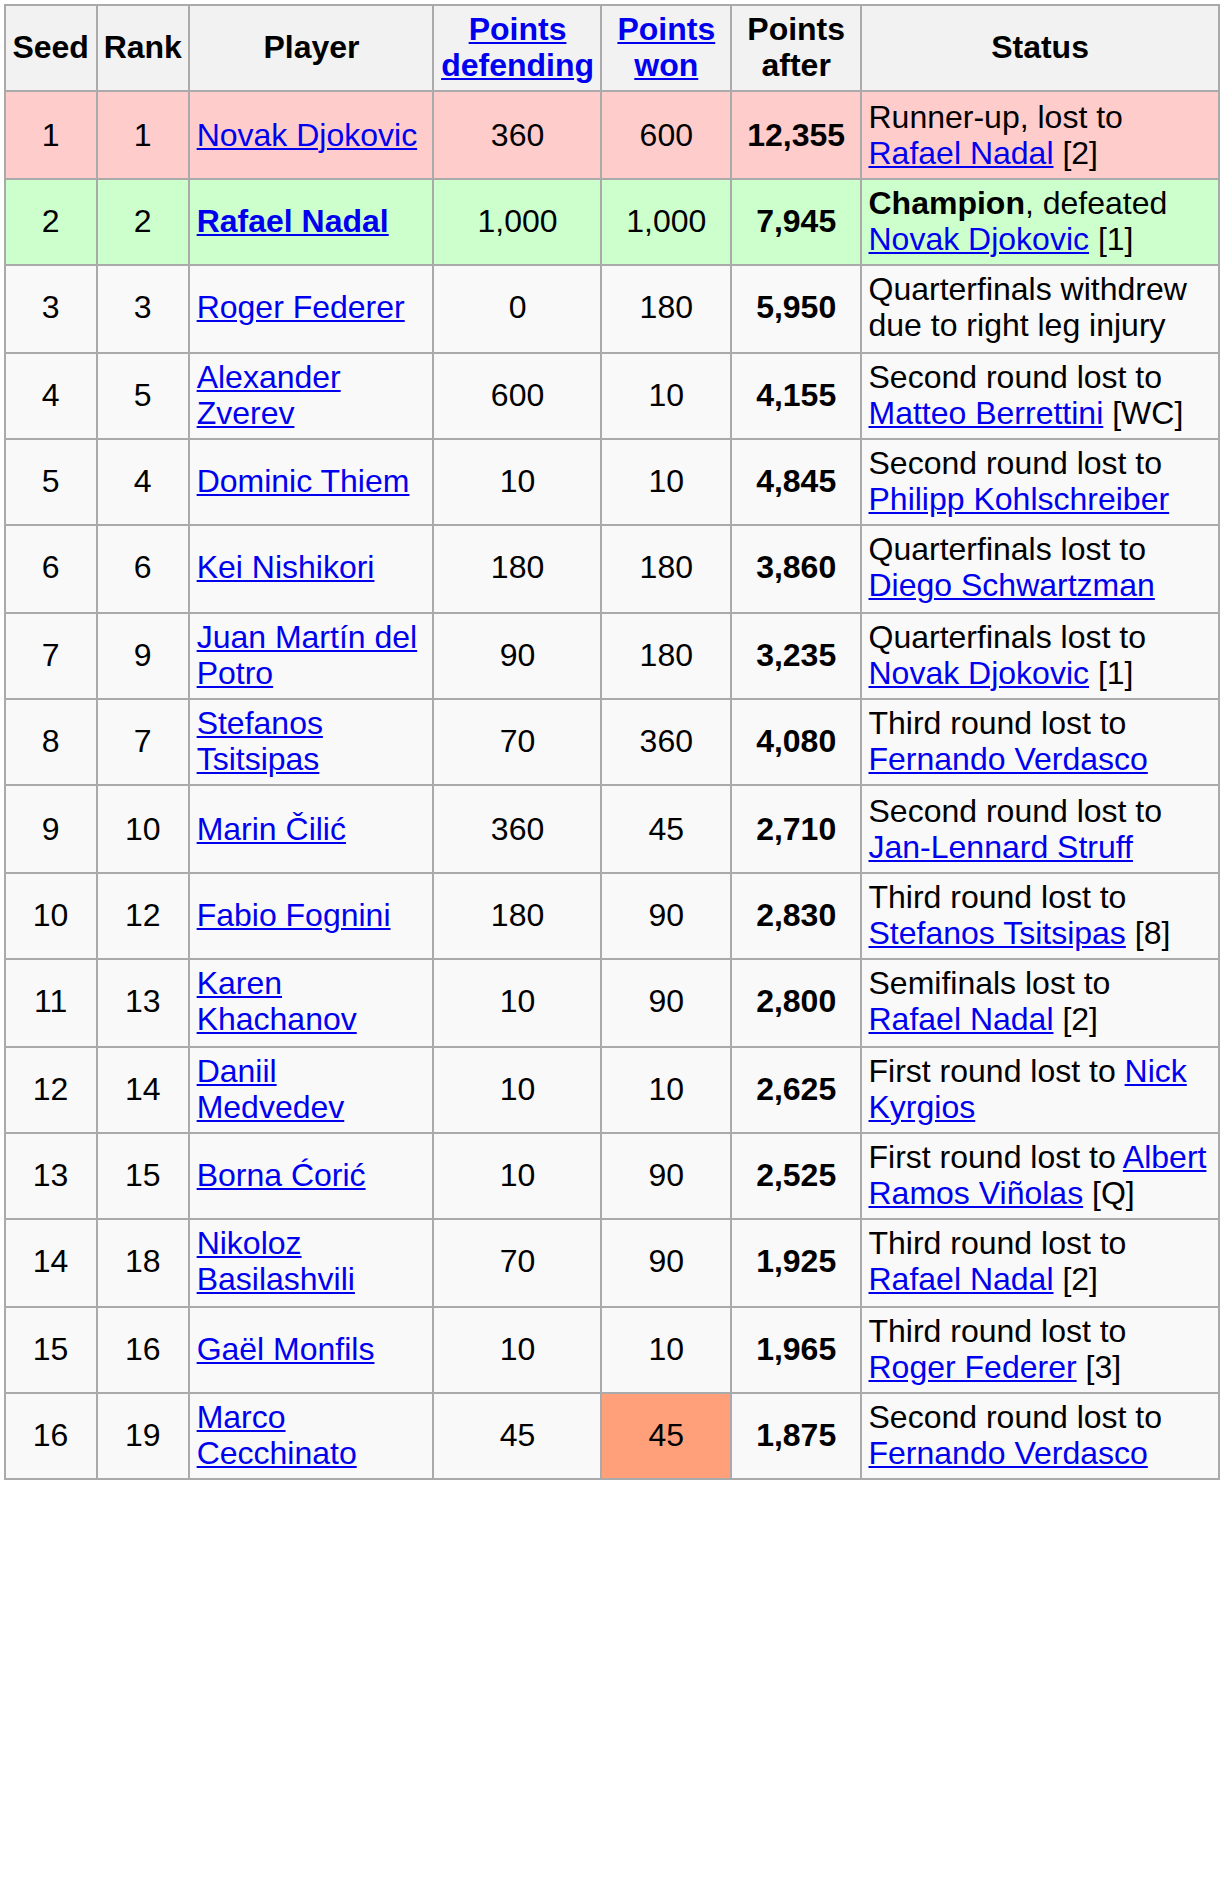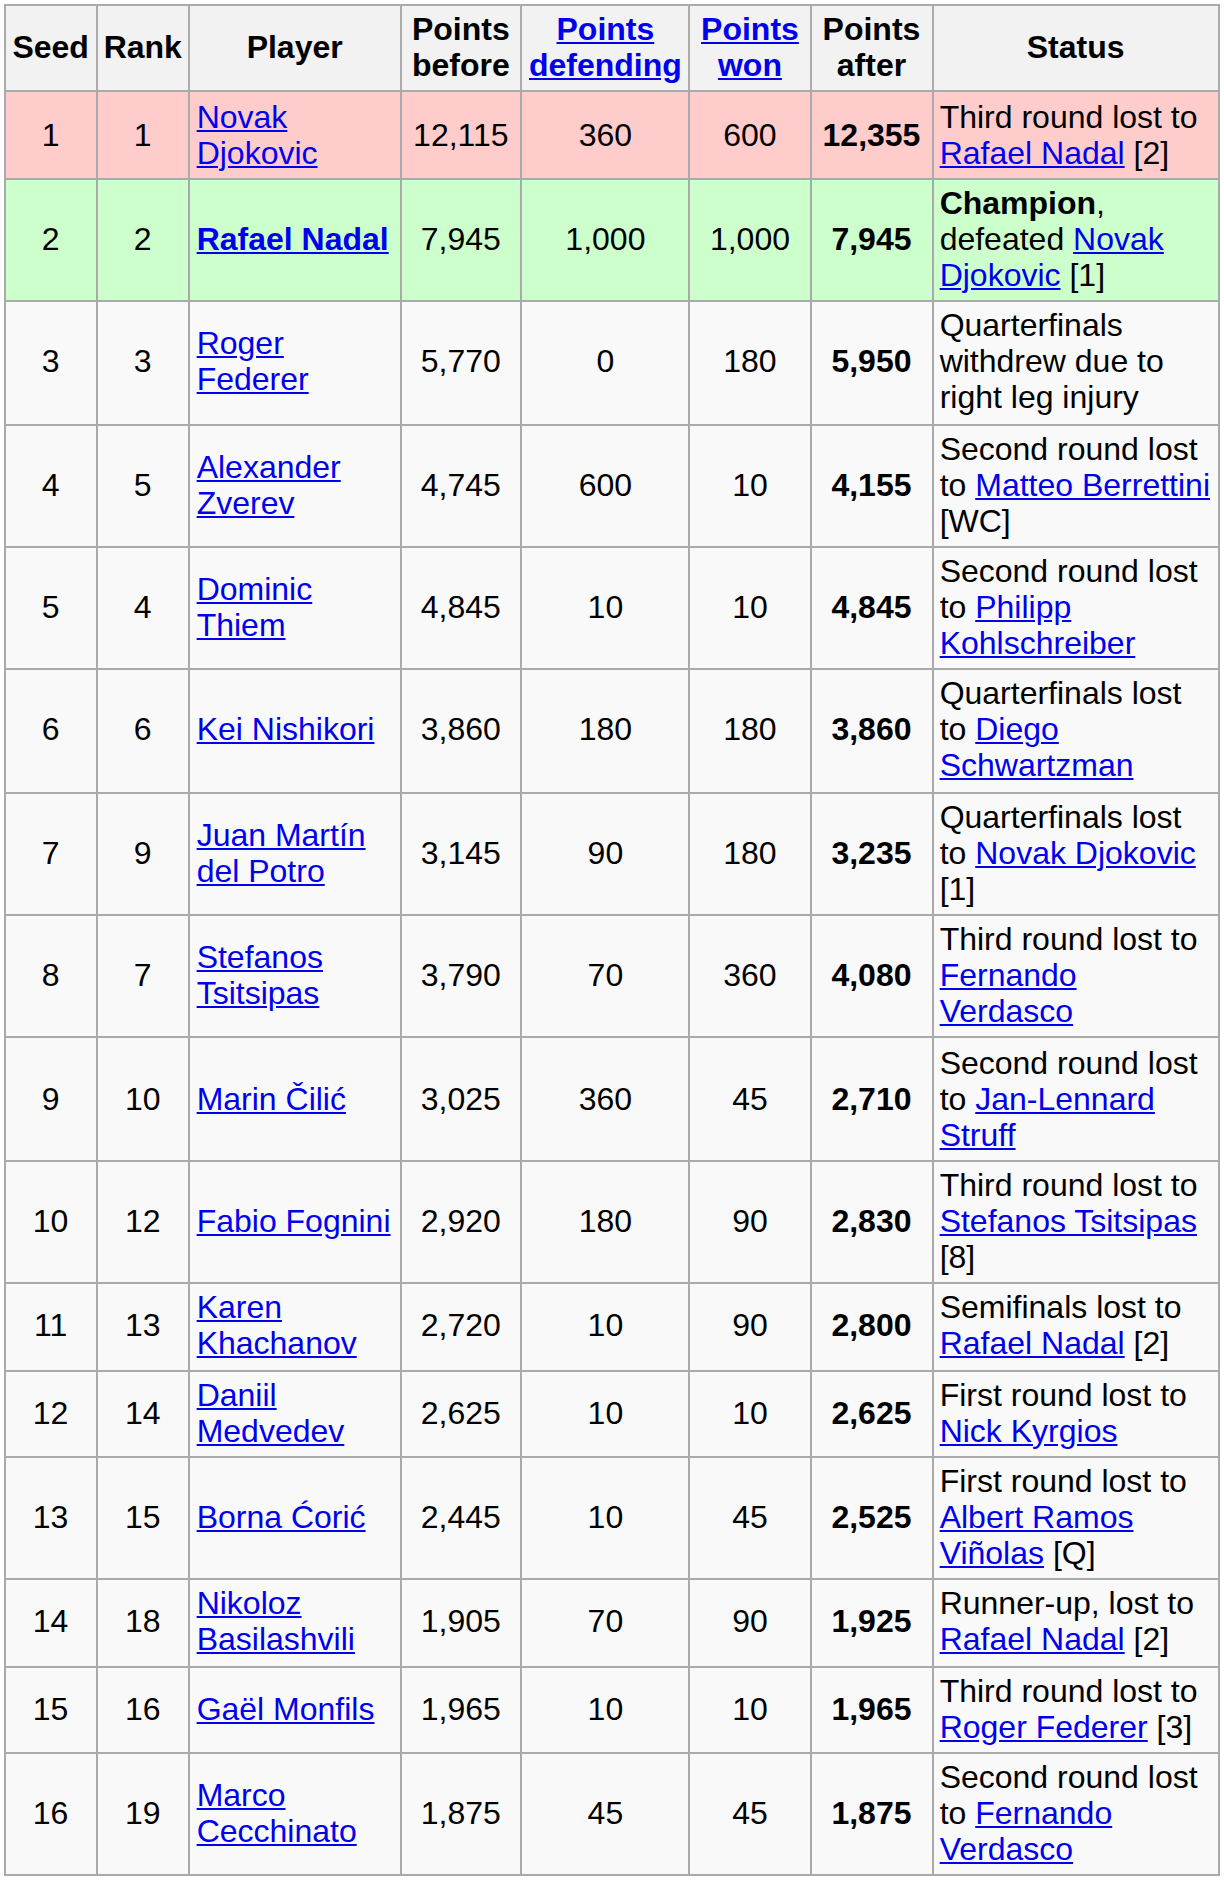 <table class="wikitable sortable">
 <tr>
 <th style="width:30px;">Seed</th>
 <th style="width:30px;">Rank</th>
 <th style="width:185px;">Player</th>
+<th style="width:75px;">Points before</th>
 <th style="width:75px;"><a href='#'>Points defending</a></th>
 <th style="width:75px;"><a href='#'>Points won</a></th>
 <th style="width:75px;">Points after</th>
 <th style="width:320px;">Status</th>
 </tr>
 <tr style="background:#fcc;">
 <td style="text-align:center;">1</td>
 <td style="text-align:center;">1</td>
 <td> <a href='#'>Novak Djokovic</a></td>
+<td style="text-align:center;">12,115</td>
 <td style="text-align:center;">360</td>
 <td style="text-align:center;">600</td>
 <td style="text-align:center;"><strong>12,355</strong></td>
-<td>Runner-up, lost to  <a href='#'>Rafael Nadal</a> [2]</td>
+<td>Third round lost to  <a href='#'>Rafael Nadal</a> [2]</td>
 </tr>
 <tr style="background:#cfc;">
 <td style="text-align:center;">2</td>
 <td style="text-align:center;">2</td>
 <td> <strong><a href='#'>Rafael Nadal</a></strong></td>
+<td style="text-align:center;">7,945</td>
 <td style="text-align:center;">1,000</td>
 <td style="text-align:center;">1,000</td>
 <td style="text-align:center;"><strong>7,945</strong></td>
 <td><strong>Champion</strong>, defeated  <a href='#'>Novak Djokovic</a> [1]</td>
 </tr>
 <tr>
 <td style="text-align:center;">3</td>
 <td style="text-align:center;">3</td>
 <td> <a href='#'>Roger Federer</a></td>
+<td style="text-align:center;">5,770</td>
 <td style="text-align:center;">0</td>
 <td style="text-align:center;">180</td>
 <td style="text-align:center;"><strong>5,950</strong></td>
 <td>Quarterfinals withdrew due to right leg injury</td>
 </tr>
 <tr>
 <td style="text-align:center;">4</td>
 <td style="text-align:center;">5</td>
 <td> <a href='#'>Alexander Zverev</a></td>
+<td style="text-align:center;">4,745</td>
 <td style="text-align:center;">600</td>
 <td style="text-align:center;">10</td>
 <td style="text-align:center;"><strong>4,155</strong></td>
 <td>Second round lost to  <a href='#'>Matteo Berrettini</a> [WC]</td>
 </tr>
 <tr>
 <td style="text-align:center;">5</td>
 <td style="text-align:center;">4</td>
 <td> <a href='#'>Dominic Thiem</a></td>
+<td style="text-align:center;">4,845</td>
 <td style="text-align:center;">10</td>
 <td style="text-align:center;">10</td>
 <td style="text-align:center;"><strong>4,845</strong></td>
 <td>Second round lost to  <a href='#'>Philipp Kohlschreiber</a></td>
 </tr>
 <tr>
 <td style="text-align:center;">6</td>
 <td style="text-align:center;">6</td>
 <td> <a href='#'>Kei Nishikori</a></td>
+<td style="text-align:center;">3,860</td>
 <td style="text-align:center;">180</td>
 <td style="text-align:center;">180</td>
 <td style="text-align:center;"><strong>3,860</strong></td>
 <td>Quarterfinals lost to  <a href='#'>Diego Schwartzman</a></td>
 </tr>
 <tr>
 <td style="text-align:center;">7</td>
 <td style="text-align:center;">9</td>
 <td> <a href='#'>Juan Martín del Potro</a></td>
+<td style="text-align:center;">3,145</td>
 <td style="text-align:center;">90</td>
 <td style="text-align:center;">180</td>
 <td style="text-align:center;"><strong>3,235</strong></td>
 <td>Quarterfinals lost to  <a href='#'>Novak Djokovic</a> [1]</td>
 </tr>
 <tr>
 <td style="text-align:center;">8</td>
 <td style="text-align:center;">7</td>
 <td> <a href='#'>Stefanos Tsitsipas</a></td>
+<td style="text-align:center;">3,790</td>
 <td style="text-align:center;">70</td>
 <td style="text-align:center;">360</td>
 <td style="text-align:center;"><strong>4,080</strong></td>
 <td>Third round lost to  <a href='#'>Fernando Verdasco</a></td>
 </tr>
 <tr>
 <td style="text-align:center;">9</td>
 <td style="text-align:center;">10</td>
 <td> <a href='#'>Marin Čilić</a></td>
+<td style="text-align:center;">3,025</td>
 <td style="text-align:center;">360</td>
 <td style="text-align:center;">45</td>
 <td style="text-align:center;"><strong>2,710</strong></td>
 <td>Second round lost to  <a href='#'>Jan-Lennard Struff</a></td>
 </tr>
 <tr>
 <td style="text-align:center;">10</td>
 <td style="text-align:center;">12</td>
 <td> <a href='#'>Fabio Fognini</a></td>
+<td style="text-align:center;">2,920</td>
 <td style="text-align:center;">180</td>
 <td style="text-align:center;">90</td>
 <td style="text-align:center;"><strong>2,830</strong></td>
 <td>Third round lost to  <a href='#'>Stefanos Tsitsipas</a> [8]</td>
 </tr>
 <tr>
 <td style="text-align:center;">11</td>
 <td style="text-align:center;">13</td>
 <td> <a href='#'>Karen Khachanov</a></td>
+<td style="text-align:center;">2,720</td>
 <td style="text-align:center;">10</td>
 <td style="text-align:center;">90</td>
 <td style="text-align:center;"><strong>2,800</strong></td>
 <td>Semifinals lost to  <a href='#'>Rafael Nadal</a> [2]</td>
 </tr>
 <tr>
 <td style="text-align:center;">12</td>
 <td style="text-align:center;">14</td>
 <td> <a href='#'>Daniil Medvedev</a></td>
+<td style="text-align:center;">2,625</td>
 <td style="text-align:center;">10</td>
 <td style="text-align:center;">10</td>
 <td style="text-align:center;"><strong>2,625</strong></td>
 <td>First round lost to  <a href='#'>Nick Kyrgios</a></td>
 </tr>
 <tr>
 <td style="text-align:center;">13</td>
 <td style="text-align:center;">15</td>
 <td> <a href='#'>Borna Ćorić</a></td>
+<td style="text-align:center;">2,445</td>
 <td style="text-align:center;">10</td>
-<td style="text-align:center;">90</td>
+<td style="text-align:center;">45</td>
 <td style="text-align:center;"><strong>2,525</strong></td>
 <td>First round lost to  <a href='#'>Albert Ramos Viñolas</a> [Q]</td>
 </tr>
 <tr>
 <td style="text-align:center;">14</td>
 <td style="text-align:center;">18</td>
 <td> <a href='#'>Nikoloz Basilashvili</a></td>
+<td style="text-align:center;">1,905</td>
 <td style="text-align:center;">70</td>
 <td style="text-align:center;">90</td>
 <td style="text-align:center;"><strong>1,925</strong></td>
-<td>Third round lost to  <a href='#'>Rafael Nadal</a> [2]</td>
+<td>Runner-up, lost to  <a href='#'>Rafael Nadal</a> [2]</td>
 </tr>
 <tr>
 <td style="text-align:center;">15</td>
 <td style="text-align:center;">16</td>
 <td> <a href='#'>Gaël Monfils</a></td>
+<td style="text-align:center;">1,965</td>
 <td style="text-align:center;">10</td>
 <td style="text-align:center;">10</td>
 <td style="text-align:center;"><strong>1,965</strong></td>
 <td>Third round lost to  <a href='#'>Roger Federer</a> [3]</td>
 </tr>
 <tr>
 <td style="text-align:center;">16</td>
 <td style="text-align:center;">19</td>
 <td> <a href='#'>Marco Cecchinato</a></td>
+<td style="text-align:center;">1,875</td>
 <td style="text-align:center;">45</td>
-<td style="background: lightsalmon; text-align:center;">45</td>
+<td style="text-align:center;">45</td>
 <td style="text-align:center;"><strong>1,875</strong></td>
 <td>Second round lost to  <a href='#'>Fernando Verdasco</a></td>
 </tr>
 </table>
